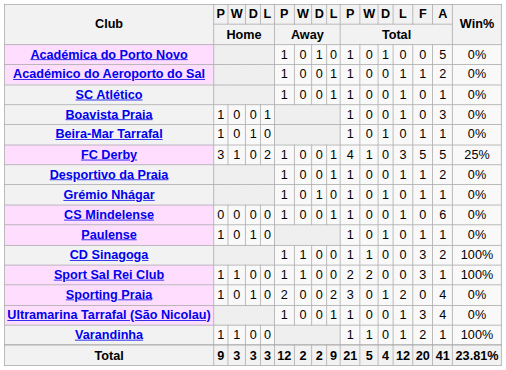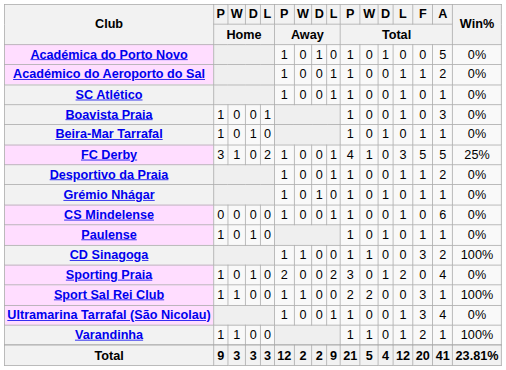 <table class="wikitable plainrowheaders sortable" style="text-align:center">
 <tr>
 <th scope="col" rowspan="2">Club</th>
 <th scope="col">P</th>
 <th scope="col">W</th>
 <th scope="col">D</th>
 <th scope="col">L</th>
 <th scope="col">P</th>
 <th scope="col">W</th>
 <th scope="col">D</th>
 <th scope="col">L</th>
 <th scope="col">P</th>
 <th scope="col">W</th>
 <th scope="col">D</th>
 <th scope="col">L</th>
 <th scope="col">F</th>
 <th scope="col">A</th>
 <th rowspan="2" scope="col">Win%</th>
 </tr>
 <tr class="unsortable">
 <th colspan="4">Home</th>
 <th colspan="4">Away</th>
 <th colspan="6">Total</th>
 </tr>
 <tr>
 <th scope="row" style="background:#FFDDFF"><a href='#'>Académica do Porto Novo</a></th>
 <td colspan=4 bgcolor=EFEFEF></td>
 <td>1</td>
 <td>0</td>
 <td>1</td>
 <td>0</td>
 <td>1</td>
 <td>0</td>
 <td>1</td>
 <td>0</td>
 <td>0</td>
 <td>5</td>
 <td>0%</td>
 </tr>
 <tr>
 <th scope="row" style="background:#FFDDFF"><a href='#'>Académico do Aeroporto do Sal</a></th>
 <td colspan=4 bgcolor=EFEFEF></td>
 <td>1</td>
 <td>0</td>
 <td>0</td>
 <td>1</td>
 <td>1</td>
 <td>0</td>
 <td>0</td>
 <td>1</td>
 <td>1</td>
 <td>2</td>
 <td>0%</td>
 </tr>
 <tr>
 <th scope="row"><a href='#'>SC Atlético</a></th>
 <td colspan=4 bgcolor=EFEFEF></td>
 <td>1</td>
 <td>0</td>
 <td>0</td>
 <td>1</td>
 <td>1</td>
 <td>0</td>
 <td>0</td>
 <td>1</td>
 <td>0</td>
 <td>1</td>
 <td>0%</td>
 </tr>
 <tr>
 <th scope="row"><a href='#'>Boavista Praia</a></th>
 <td>1</td>
 <td>0</td>
 <td>0</td>
 <td>1</td>
 <td colspan=4 bgcolor=EFEFEF></td>
 <td>1</td>
 <td>0</td>
 <td>0</td>
 <td>1</td>
 <td>0</td>
 <td>3</td>
 <td>0%</td>
 </tr>
 <tr>
 <th scope="row"><a href='#'>Beira-Mar Tarrafal</a></th>
 <td>1</td>
 <td>0</td>
 <td>1</td>
 <td>0</td>
 <td colspan=4 bgcolor=EFEFEF></td>
 <td>1</td>
 <td>0</td>
 <td>1</td>
 <td>0</td>
 <td>1</td>
 <td>1</td>
 <td>0%</td>
 </tr>
 <tr>
 <th scope="row" style="background:#FFDDFF"><a href='#'>FC Derby</a></th>
 <td>3</td>
 <td>1</td>
 <td>0</td>
 <td>2</td>
 <td>1</td>
 <td>0</td>
 <td>0</td>
 <td>1</td>
 <td>4</td>
 <td>1</td>
 <td>0</td>
 <td>3</td>
 <td>5</td>
 <td>5</td>
 <td>25%</td>
 </tr>
 <tr>
 <th scope="row"><a href='#'>Desportivo da Praia</a></th>
 <td colspan=4 bgcolor=EFEFEF></td>
 <td>1</td>
 <td>0</td>
 <td>0</td>
 <td>1</td>
 <td>1</td>
 <td>0</td>
 <td>0</td>
 <td>1</td>
 <td>1</td>
 <td>2</td>
 <td>0%</td>
 </tr>
 <tr>
 <th scope="row"><a href='#'>Grémio Nhágar</a></th>
 <td colspan=4 bgcolor=EFEFEF></td>
 <td>1</td>
 <td>0</td>
 <td>1</td>
 <td>0</td>
 <td>1</td>
 <td>0</td>
 <td>1</td>
 <td>0</td>
 <td>1</td>
 <td>1</td>
 <td>0%</td>
 </tr>
 <tr>
 <th scope="row" style="background:#FFDDFF"><a href='#'>CS Mindelense</a></th>
 <td>0</td>
 <td>0</td>
 <td>0</td>
 <td>0</td>
 <td>1</td>
 <td>0</td>
 <td>0</td>
 <td>1</td>
 <td>1</td>
 <td>0</td>
 <td>0</td>
 <td>1</td>
 <td>0</td>
 <td>6</td>
 <td>0%</td>
 </tr>
 <tr>
 <th scope="row" style="background:#FFDDFF"><a href='#'>Paulense</a></th>
 <td>1</td>
 <td>0</td>
 <td>1</td>
 <td>0</td>
 <td colspan=4 bgcolor=EFEFEF></td>
 <td>1</td>
 <td>0</td>
 <td>1</td>
 <td>0</td>
 <td>1</td>
 <td>1</td>
 <td>0%</td>
 </tr>
 <tr>
 <th scope="row"><a href='#'>CD Sinagoga</a></th>
 <td colspan=4 bgcolor=EFEFEF></td>
 <td>1</td>
 <td>1</td>
 <td>0</td>
 <td>0</td>
 <td>1</td>
 <td>1</td>
 <td>0</td>
 <td>0</td>
 <td>3</td>
 <td>2</td>
 <td>100%</td>
 </tr>
 <tr>
+<th scope="row" style="background:#FFDDFF"><a href='#'>Sporting Praia</a></th>
+<td>1</td>
+<td>0</td>
+<td>1</td>
+<td>0</td>
+<td>2</td>
+<td>0</td>
+<td>0</td>
+<td>2</td>
+<td>3</td>
+<td>0</td>
+<td>1</td>
+<td>2</td>
+<td>0</td>
+<td>4</td>
+<td>0%</td>
+</tr>
+<tr>
 <th scope="row" style="background:#FFDDFF"><a href='#'>Sport Sal Rei Club</a></th>
 <td>1</td>
 <td>1</td>
 <td>0</td>
 <td>0</td>
 <td>1</td>
 <td>1</td>
 <td>0</td>
 <td>0</td>
 <td>2</td>
 <td>2</td>
 <td>0</td>
 <td>0</td>
 <td>3</td>
 <td>1</td>
 <td>100%</td>
-</tr>
-<tr>
-<th scope="row" style="background:#FFDDFF"><a href='#'>Sporting Praia</a></th>
-<td>1</td>
-<td>0</td>
-<td>1</td>
-<td>0</td>
-<td>2</td>
-<td>0</td>
-<td>0</td>
-<td>2</td>
-<td>3</td>
-<td>0</td>
-<td>1</td>
-<td>2</td>
-<td>0</td>
-<td>4</td>
-<td>0%</td>
 </tr>
 <tr>
 <th scope="row" style="background:#FFDDFF"><a href='#'>Ultramarina Tarrafal (São Nicolau)</a></th>
 <td colspan=4 bgcolor=EFEFEF></td>
 <td>1</td>
 <td>0</td>
 <td>0</td>
 <td>1</td>
 <td>1</td>
 <td>0</td>
 <td>0</td>
 <td>1</td>
 <td>3</td>
 <td>4</td>
 <td>0%</td>
 </tr>
 <tr>
 <th scope="row"><a href='#'>Varandinha</a></th>
 <td>1</td>
 <td>1</td>
 <td>0</td>
 <td>0</td>
 <td colspan=4 bgcolor=EFEFEF></td>
 <td>1</td>
 <td>1</td>
 <td>0</td>
 <td>1</td>
 <td>2</td>
 <td>1</td>
 <td>100%</td>
 </tr>
 <tr>
 </tr>
 <tr class="sortbottom">
 </tr>
 <tr>
 <th>Total</th>
 <th>9</th>
 <th>3</th>
 <th>3</th>
 <th>3</th>
 <th>12</th>
 <th>2</th>
 <th>2</th>
 <th>9</th>
 <th>21</th>
 <th>5</th>
 <th>4</th>
 <th>12</th>
 <th>20</th>
 <th>41</th>
 <th>23.81%</th>
 </tr>
 </table>
